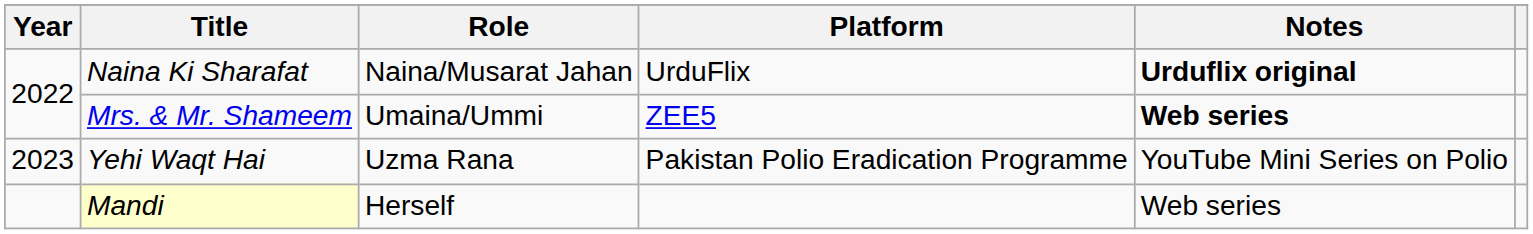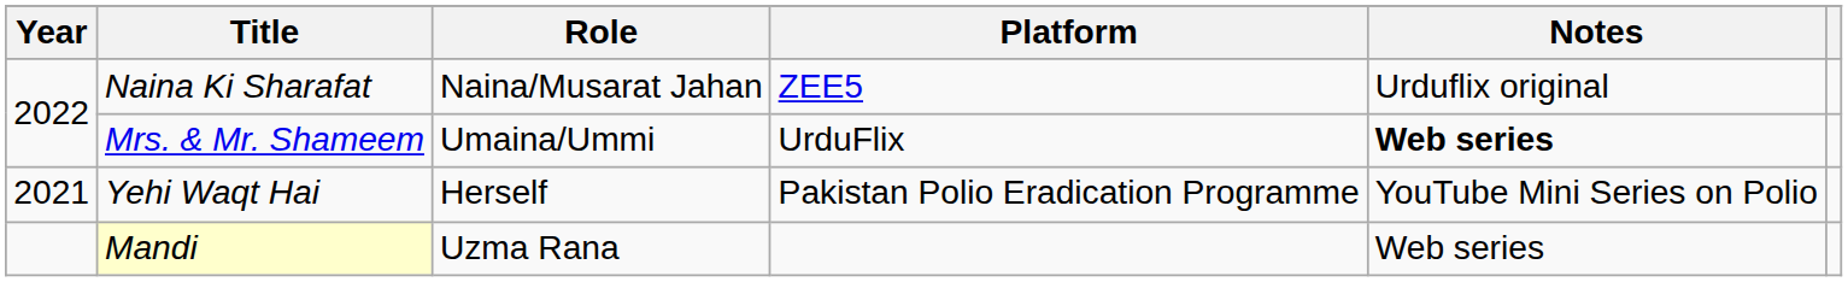 <table class="wikitable sortable plainrowheaders">
 <tr style="background:#ccc; text-align:center;">
 </tr>
 <tr>
 <th>Year</th>
 <th>Title</th>
 <th>Role</th>
 <th>Platform</th>
 <th>Notes</th>
 <th scope="col" class="unsortable"></th>
 </tr>
 <tr>
 <td rowspan="2">2022</td>
 <td><em>Naina Ki Sharafat</em></td>
 <td>Naina/Musarat Jahan</td>
-<td>UrduFlix</td>
-<td><strong>Urduflix original</strong></td>
+<td><a href='#'>ZEE5</a></td>
+<td>Urduflix original</td>
 <td></td>
 </tr>
 <tr>
 <td><em><a href='#'>Mrs. & Mr. Shameem</a></em></td>
 <td>Umaina/Ummi</td>
-<td><a href='#'>ZEE5</a></td>
+<td>UrduFlix</td>
 <td><strong>Web series</strong></td>
 <td></td>
 </tr>
 <tr>
-<td>2023</td>
+<td>2021</td>
 <td><em>Yehi Waqt Hai</em></td>
-<td>Uzma Rana</td>
+<td>Herself</td>
 <td>Pakistan Polio Eradication Programme</td>
 <td>YouTube Mini Series on Polio</td>
 <td></td>
 </tr>
 <tr>
 <td></td>
 <td style="background:#ffc;"><em>Mandi</em> </td>
-<td>Herself</td>
+<td>Uzma Rana</td>
 <td></td>
 <td>Web series</td>
 <td></td>
 </tr>
 </table>
